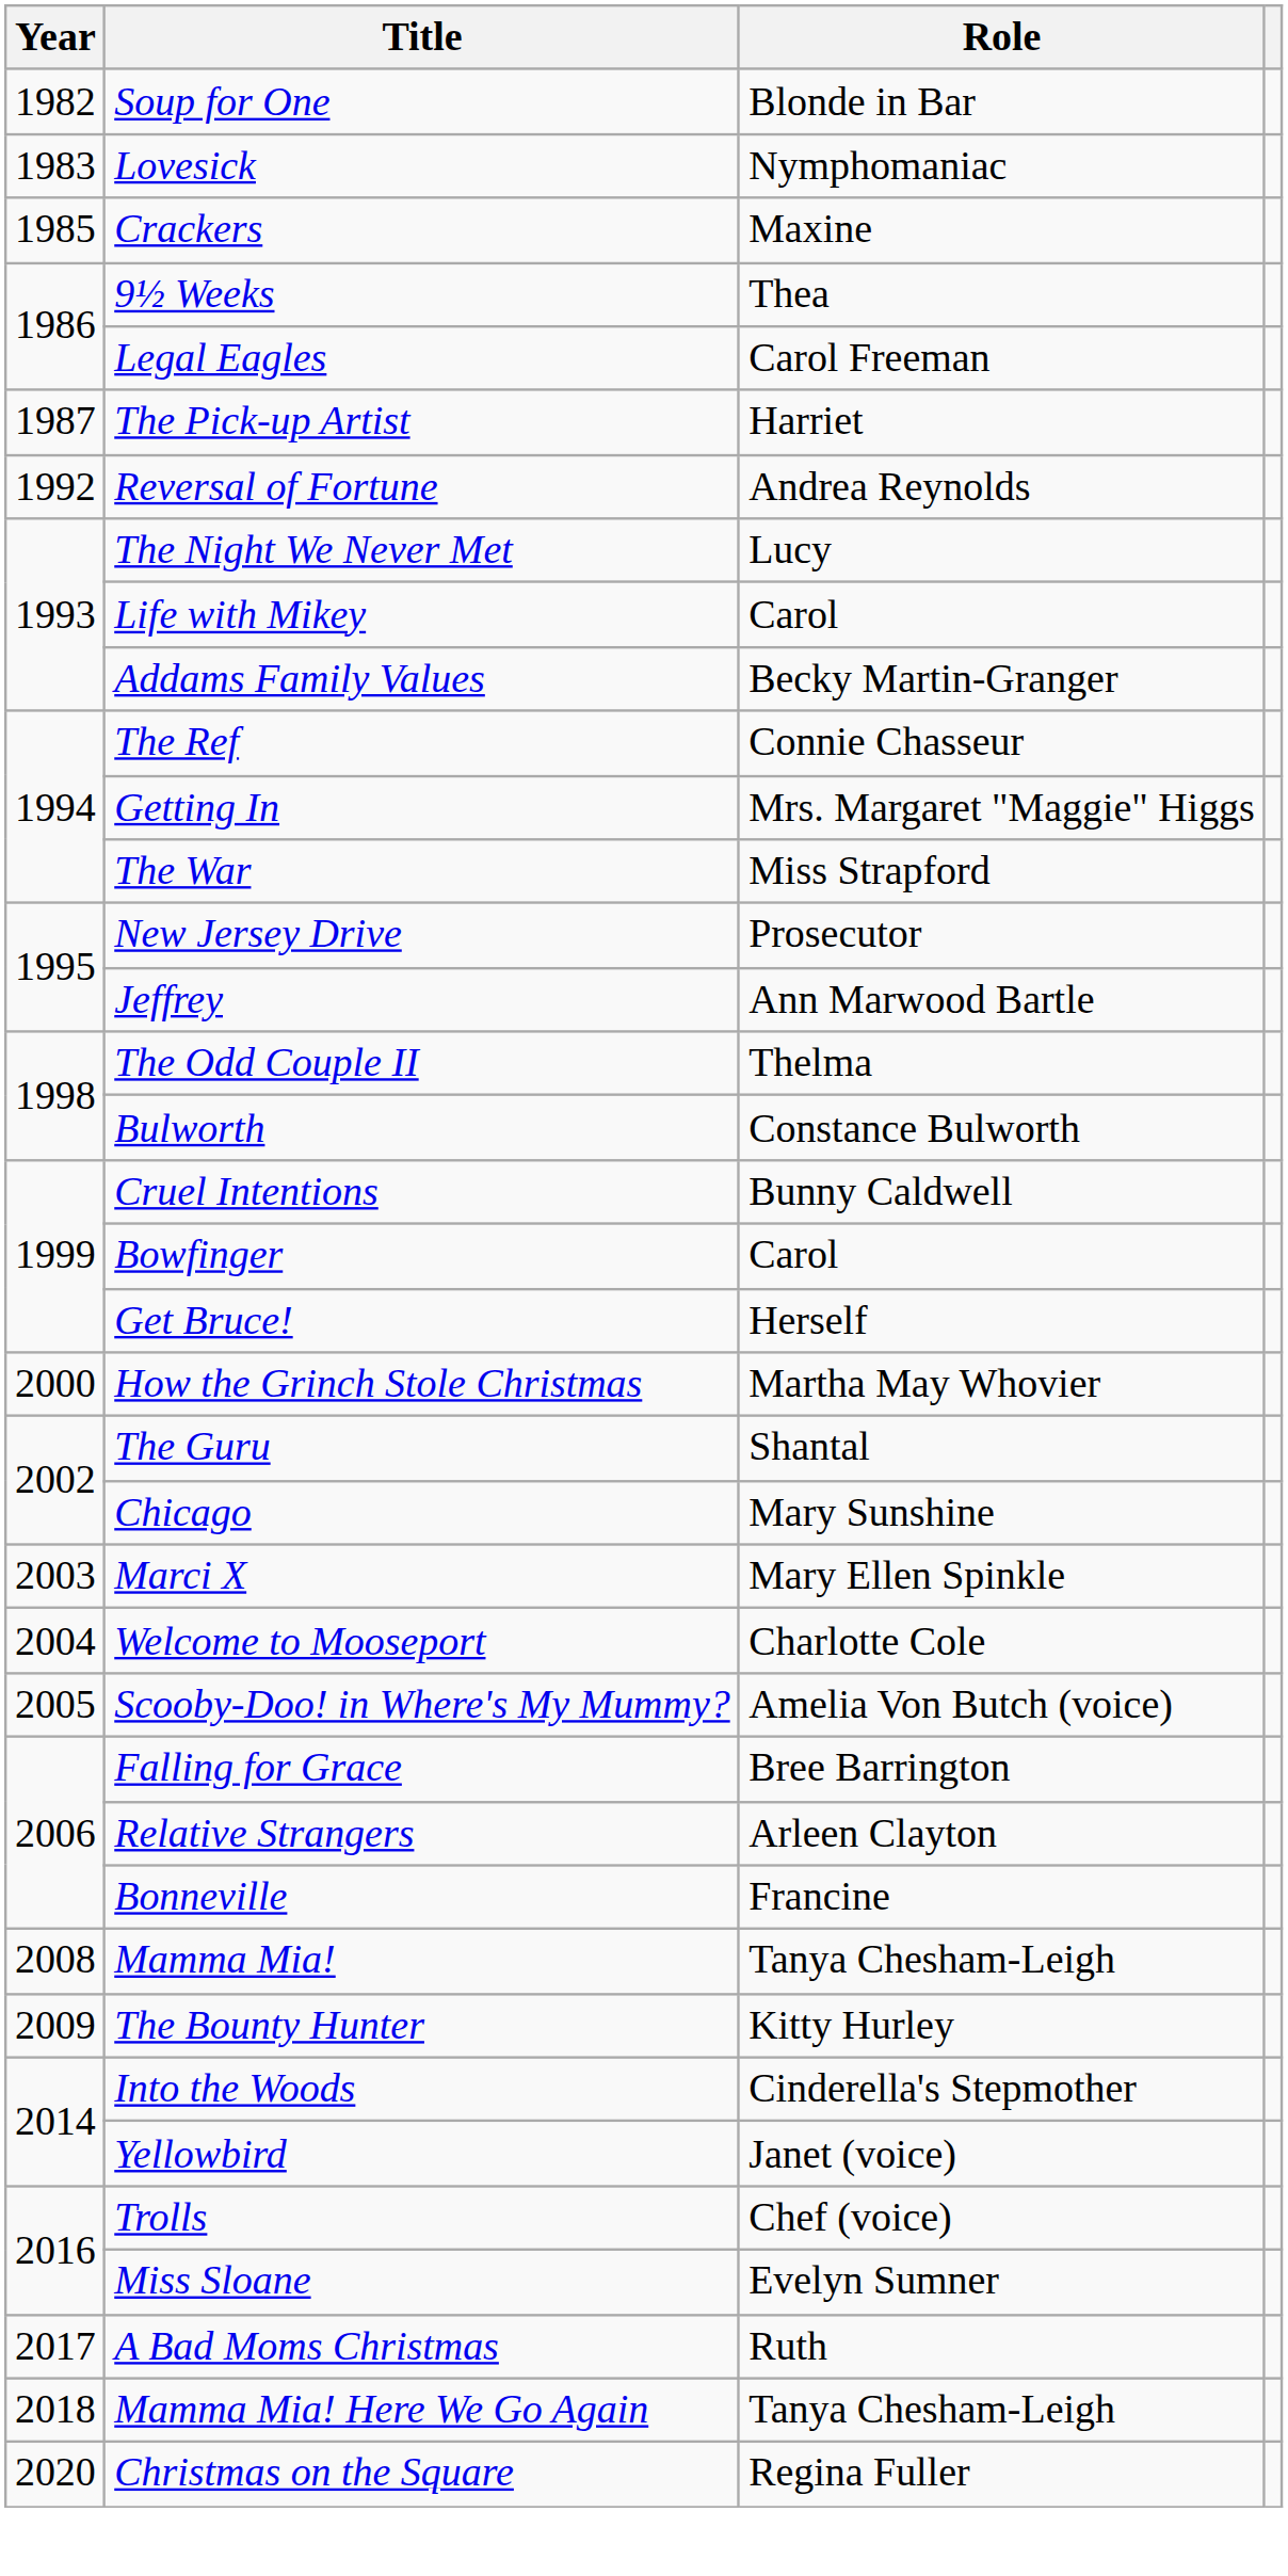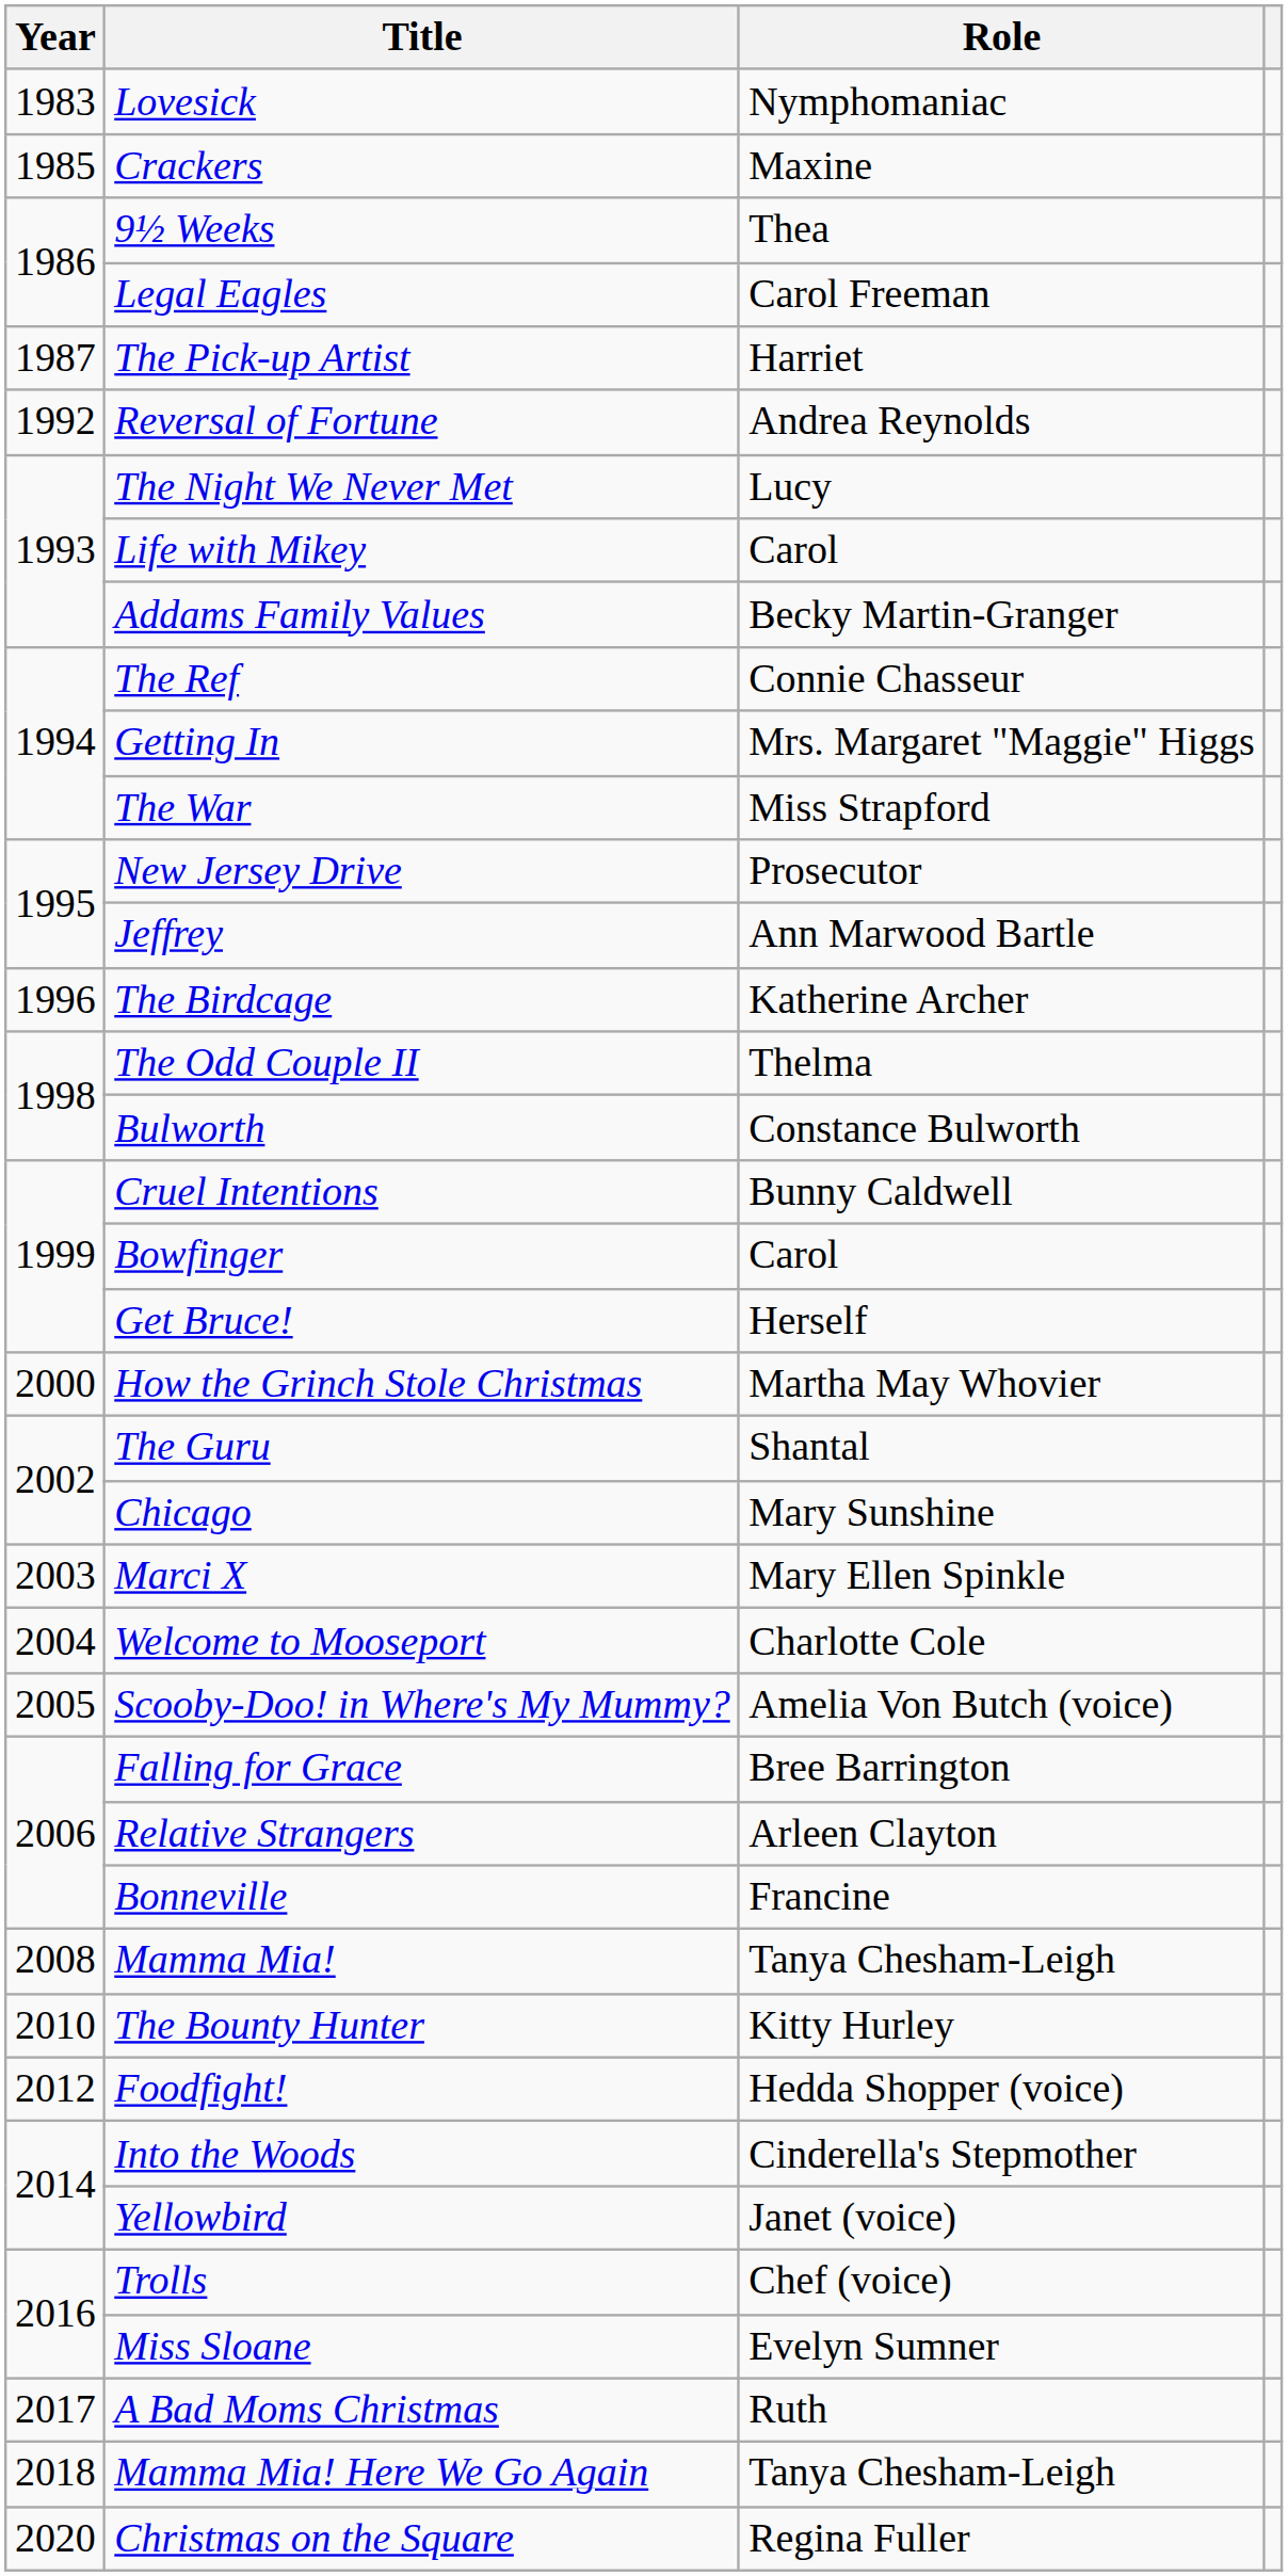 <table class="wikitable sortable">
 <tr>
 <th>Year</th>
 <th>Title</th>
 <th>Role</th>
 <th class="unsortable"></th>
-</tr>
-<tr>
-<td>1982</td>
-<td><em><a href='#'>Soup for One</a></em></td>
-<td>Blonde in Bar</td>
-<td></td>
 </tr>
 <tr>
 <td>1983</td>
 <td><em><a href='#'>Lovesick</a></em></td>
 <td>Nymphomaniac</td>
 <td></td>
 </tr>
 <tr>
 <td>1985</td>
 <td><em><a href='#'>Crackers</a></em></td>
 <td>Maxine</td>
 <td></td>
 </tr>
 <tr>
 <td rowspan="2">1986</td>
 <td><em><a href='#'>9½ Weeks</a></em></td>
 <td>Thea</td>
 <td></td>
 </tr>
 <tr>
 <td><em><a href='#'>Legal Eagles</a></em></td>
 <td>Carol Freeman</td>
 <td></td>
 </tr>
 <tr>
 <td>1987</td>
 <td><em><a href='#'>The Pick-up Artist</a></em></td>
 <td>Harriet</td>
 <td></td>
 </tr>
 <tr>
 <td>1992</td>
 <td><em><a href='#'>Reversal of Fortune</a></em></td>
 <td>Andrea Reynolds</td>
 <td></td>
 </tr>
 <tr>
 <td rowspan="3">1993</td>
 <td><em><a href='#'>The Night We Never Met</a></em></td>
 <td>Lucy</td>
 <td></td>
 </tr>
 <tr>
 <td><em><a href='#'>Life with Mikey</a></em></td>
 <td>Carol</td>
 <td></td>
 </tr>
 <tr>
 <td><em><a href='#'>Addams Family Values</a></em></td>
 <td>Becky Martin-Granger</td>
 <td></td>
 </tr>
 <tr>
 <td rowspan="3">1994</td>
 <td><em><a href='#'>The Ref</a></em></td>
 <td>Connie Chasseur</td>
 <td></td>
 </tr>
 <tr>
 <td><em><a href='#'>Getting In</a></em></td>
 <td>Mrs. Margaret "Maggie" Higgs</td>
 <td></td>
 </tr>
 <tr>
 <td><em><a href='#'>The War</a></em></td>
 <td>Miss Strapford</td>
 <td></td>
 </tr>
 <tr>
 <td rowspan="2">1995</td>
 <td><em><a href='#'>New Jersey Drive</a></em></td>
 <td>Prosecutor</td>
 <td></td>
 </tr>
 <tr>
 <td><em><a href='#'>Jeffrey</a></em></td>
 <td>Ann Marwood Bartle</td>
+<td></td>
+</tr>
+<tr>
+<td>1996</td>
+<td><em><a href='#'>The Birdcage</a></em></td>
+<td>Katherine Archer</td>
 <td></td>
 </tr>
 <tr>
 <td rowspan="2">1998</td>
 <td><em><a href='#'>The Odd Couple II</a></em></td>
 <td>Thelma</td>
 <td></td>
 </tr>
 <tr>
 <td><em><a href='#'>Bulworth</a></em></td>
 <td>Constance Bulworth</td>
 <td></td>
 </tr>
 <tr>
 <td rowspan="3">1999</td>
 <td><em><a href='#'>Cruel Intentions</a></em></td>
 <td>Bunny Caldwell</td>
 <td></td>
 </tr>
 <tr>
 <td><em><a href='#'>Bowfinger</a></em></td>
 <td>Carol</td>
 <td></td>
 </tr>
 <tr>
 <td><em><a href='#'>Get Bruce!</a></em></td>
 <td>Herself</td>
 <td></td>
 </tr>
 <tr>
 <td>2000</td>
 <td><em><a href='#'>How the Grinch Stole Christmas</a></em></td>
 <td>Martha May Whovier</td>
 <td></td>
 </tr>
 <tr>
 <td rowspan="2">2002</td>
 <td><em><a href='#'>The Guru</a></em></td>
 <td>Shantal</td>
 <td></td>
 </tr>
 <tr>
 <td><em><a href='#'>Chicago</a></em></td>
 <td>Mary Sunshine</td>
 <td></td>
 </tr>
 <tr>
 <td>2003</td>
 <td><em><a href='#'>Marci X</a></em></td>
 <td>Mary Ellen Spinkle</td>
 <td></td>
 </tr>
 <tr>
 <td>2004</td>
 <td><em><a href='#'>Welcome to Mooseport</a></em></td>
 <td>Charlotte Cole</td>
 <td></td>
 </tr>
 <tr>
 <td>2005</td>
 <td><em><a href='#'>Scooby-Doo! in Where's My Mummy?</a></em></td>
 <td>Amelia Von Butch (voice)</td>
 <td></td>
 </tr>
 <tr>
 <td rowspan="3">2006</td>
 <td><em><a href='#'>Falling for Grace</a></em></td>
 <td>Bree Barrington</td>
 <td></td>
 </tr>
 <tr>
 <td><em><a href='#'>Relative Strangers</a></em></td>
 <td>Arleen Clayton</td>
 <td></td>
 </tr>
 <tr>
 <td><em><a href='#'>Bonneville</a></em></td>
 <td>Francine</td>
 <td></td>
 </tr>
 <tr>
 <td>2008</td>
 <td><em><a href='#'>Mamma Mia!</a></em></td>
 <td>Tanya Chesham-Leigh</td>
 <td></td>
 </tr>
 <tr>
-<td>2009</td>
+<td>2010</td>
 <td><em><a href='#'>The Bounty Hunter</a></em></td>
 <td>Kitty Hurley</td>
+<td></td>
+</tr>
+<tr>
+<td>2012</td>
+<td><em><a href='#'>Foodfight!</a></em></td>
+<td>Hedda Shopper (voice)</td>
 <td></td>
 </tr>
 <tr>
 <td rowspan="2">2014</td>
 <td><em><a href='#'>Into the Woods</a></em></td>
 <td>Cinderella's Stepmother</td>
 <td></td>
 </tr>
 <tr>
 <td><em><a href='#'>Yellowbird</a></em></td>
 <td>Janet (voice)</td>
 <td></td>
 </tr>
 <tr>
 <td rowspan="2">2016</td>
 <td><em><a href='#'>Trolls</a></em></td>
 <td>Chef (voice)</td>
 <td></td>
 </tr>
 <tr>
 <td><em><a href='#'>Miss Sloane</a></em></td>
 <td>Evelyn Sumner</td>
 <td></td>
 </tr>
 <tr>
 <td>2017</td>
 <td><em><a href='#'>A Bad Moms Christmas</a></em></td>
 <td>Ruth</td>
 <td></td>
 </tr>
 <tr>
 <td>2018</td>
 <td><em><a href='#'>Mamma Mia! Here We Go Again</a></em></td>
 <td>Tanya Chesham-Leigh</td>
 <td></td>
 </tr>
 <tr>
 <td>2020</td>
 <td><em><a href='#'>Christmas on the Square</a></em></td>
 <td>Regina Fuller</td>
 <td></td>
 </tr>
 </table>
